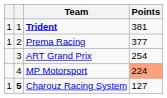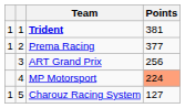 <table class="wikitable" style="font-size: 85%;">
 <tr>
 <th></th>
 <th></th>
 <th>Team</th>
 <th>Points</th>
 </tr>
 <tr>
 <td align="left"> 1</td>
 <td align="center">1</td>
 <td> <strong><a href='#'>Trident</a></strong></td>
 <td>381</td>
 </tr>
 <tr>
 <td align="left"> 1</td>
 <td align="center">2</td>
 <td> <a href='#'>Prema Racing</a></td>
 <td>377</td>
 </tr>
 <tr>
 <td align="left"></td>
 <td align="center">3</td>
 <td> <a href='#'>ART Grand Prix</a></td>
-<td>254</td>
+<td>256</td>
 </tr>
 <tr>
 <td align="left"></td>
 <td align="center">4</td>
 <td> <a href='#'>MP Motorsport</a></td>
 <td style="background: lightsalmon;">224</td>
 </tr>
 <tr>
 <td align="left"> 1</td>
-<td align="center"><strong>5</strong></td>
+<td align="center">5</td>
 <td> <a href='#'>Charouz Racing System</a></td>
 <td>127</td>
 </tr>
 </table>
